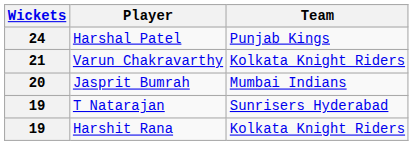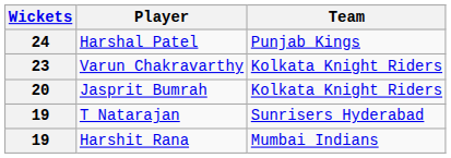 <table class="wikitable">
 <tr>
 <th><a href='#'>Wickets</a></th>
 <th>Player</th>
 <th>Team</th>
 </tr>
 <tr>
 <th>24</th>
 <td><a href='#'>Harshal Patel</a></td>
 <td><a href='#'>Punjab Kings</a></td>
 </tr>
 <tr>
-<th>21</th>
+<th>23</th>
 <td><a href='#'>Varun Chakravarthy</a></td>
 <td><a href='#'>Kolkata Knight Riders</a></td>
 </tr>
 <tr>
 <th>20</th>
 <td><a href='#'>Jasprit Bumrah</a></td>
-<td><a href='#'>Mumbai Indians</a></td>
+<td><a href='#'>Kolkata Knight Riders</a></td>
 </tr>
 <tr>
 <th>19</th>
 <td><a href='#'>T Natarajan</a></td>
 <td><a href='#'>Sunrisers Hyderabad</a></td>
 </tr>
 <tr>
 <th>19</th>
 <td><a href='#'>Harshit Rana</a></td>
-<td><a href='#'>Kolkata Knight Riders</a></td>
+<td><a href='#'>Mumbai Indians</a></td>
 </tr>
 </table>
